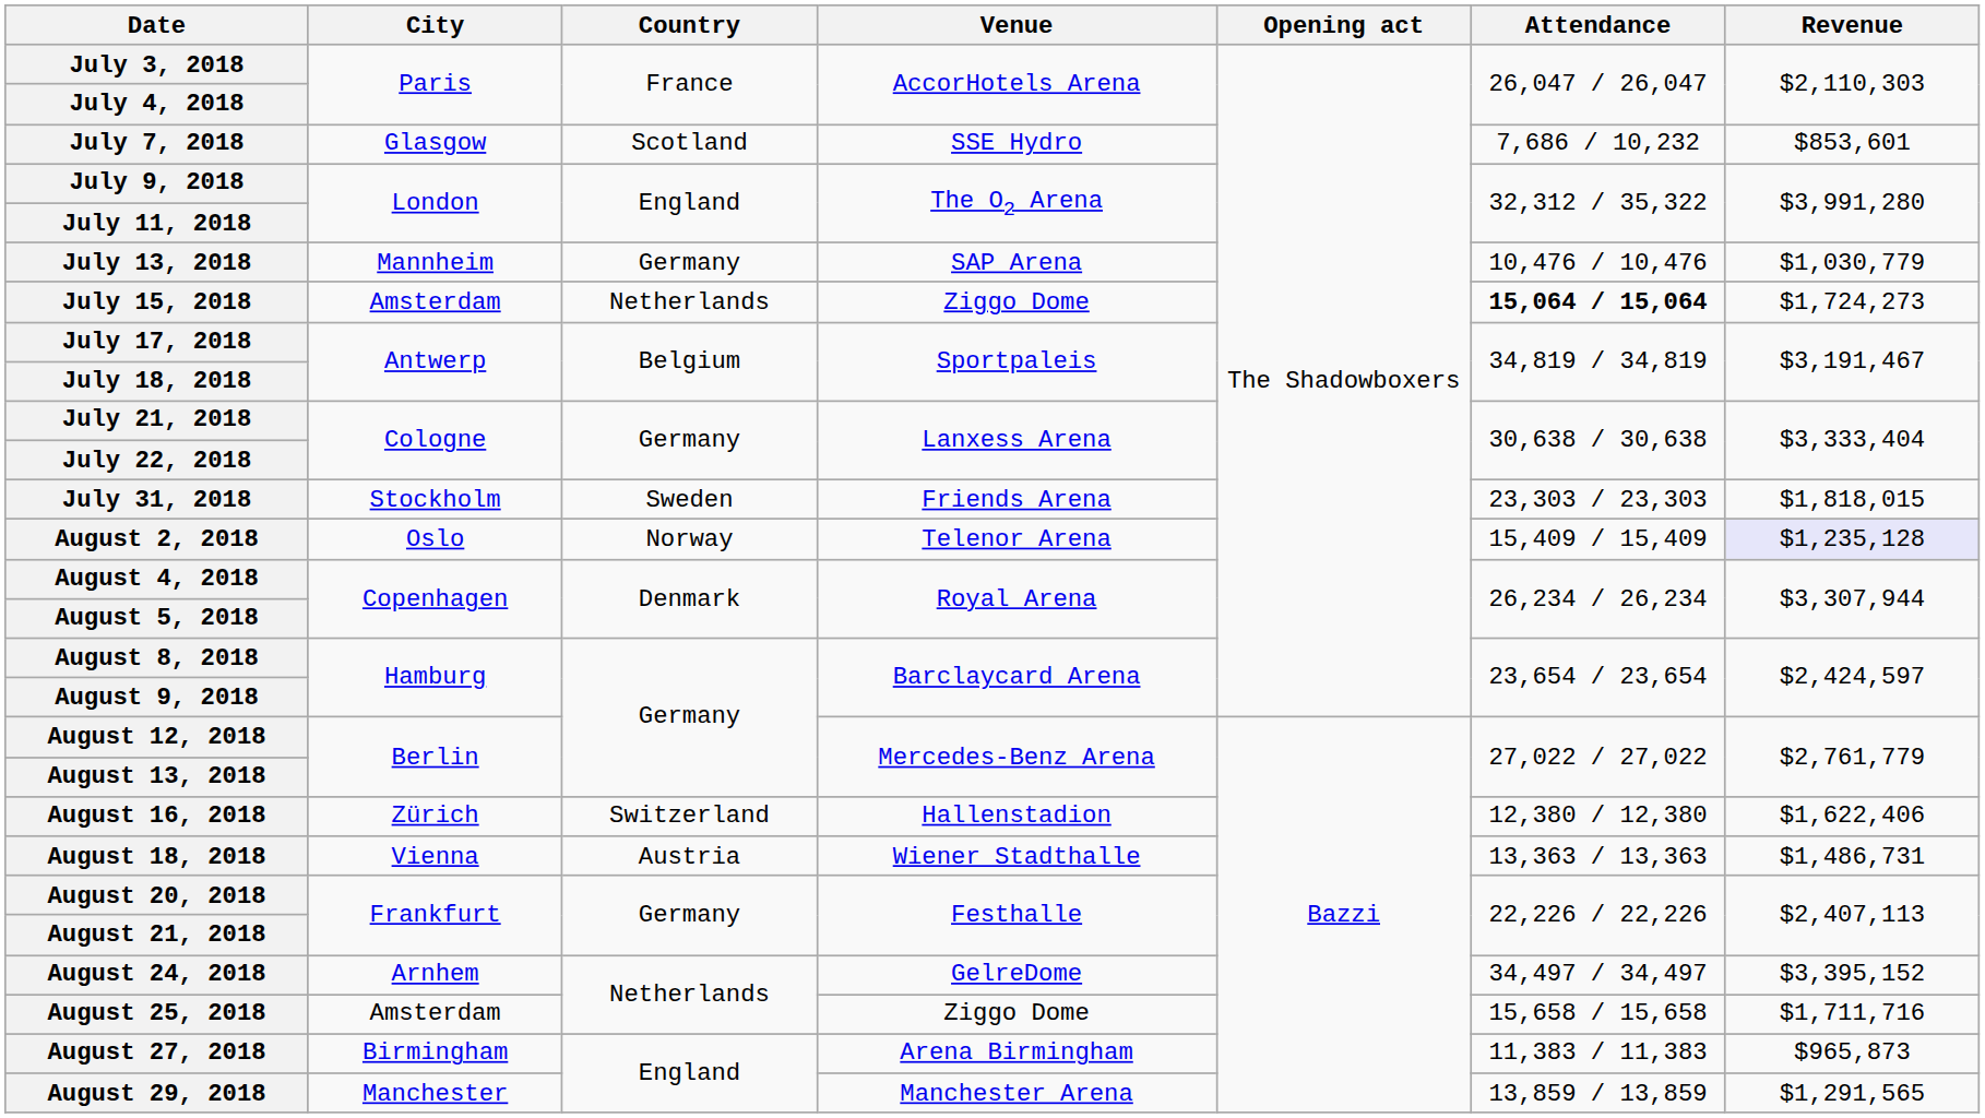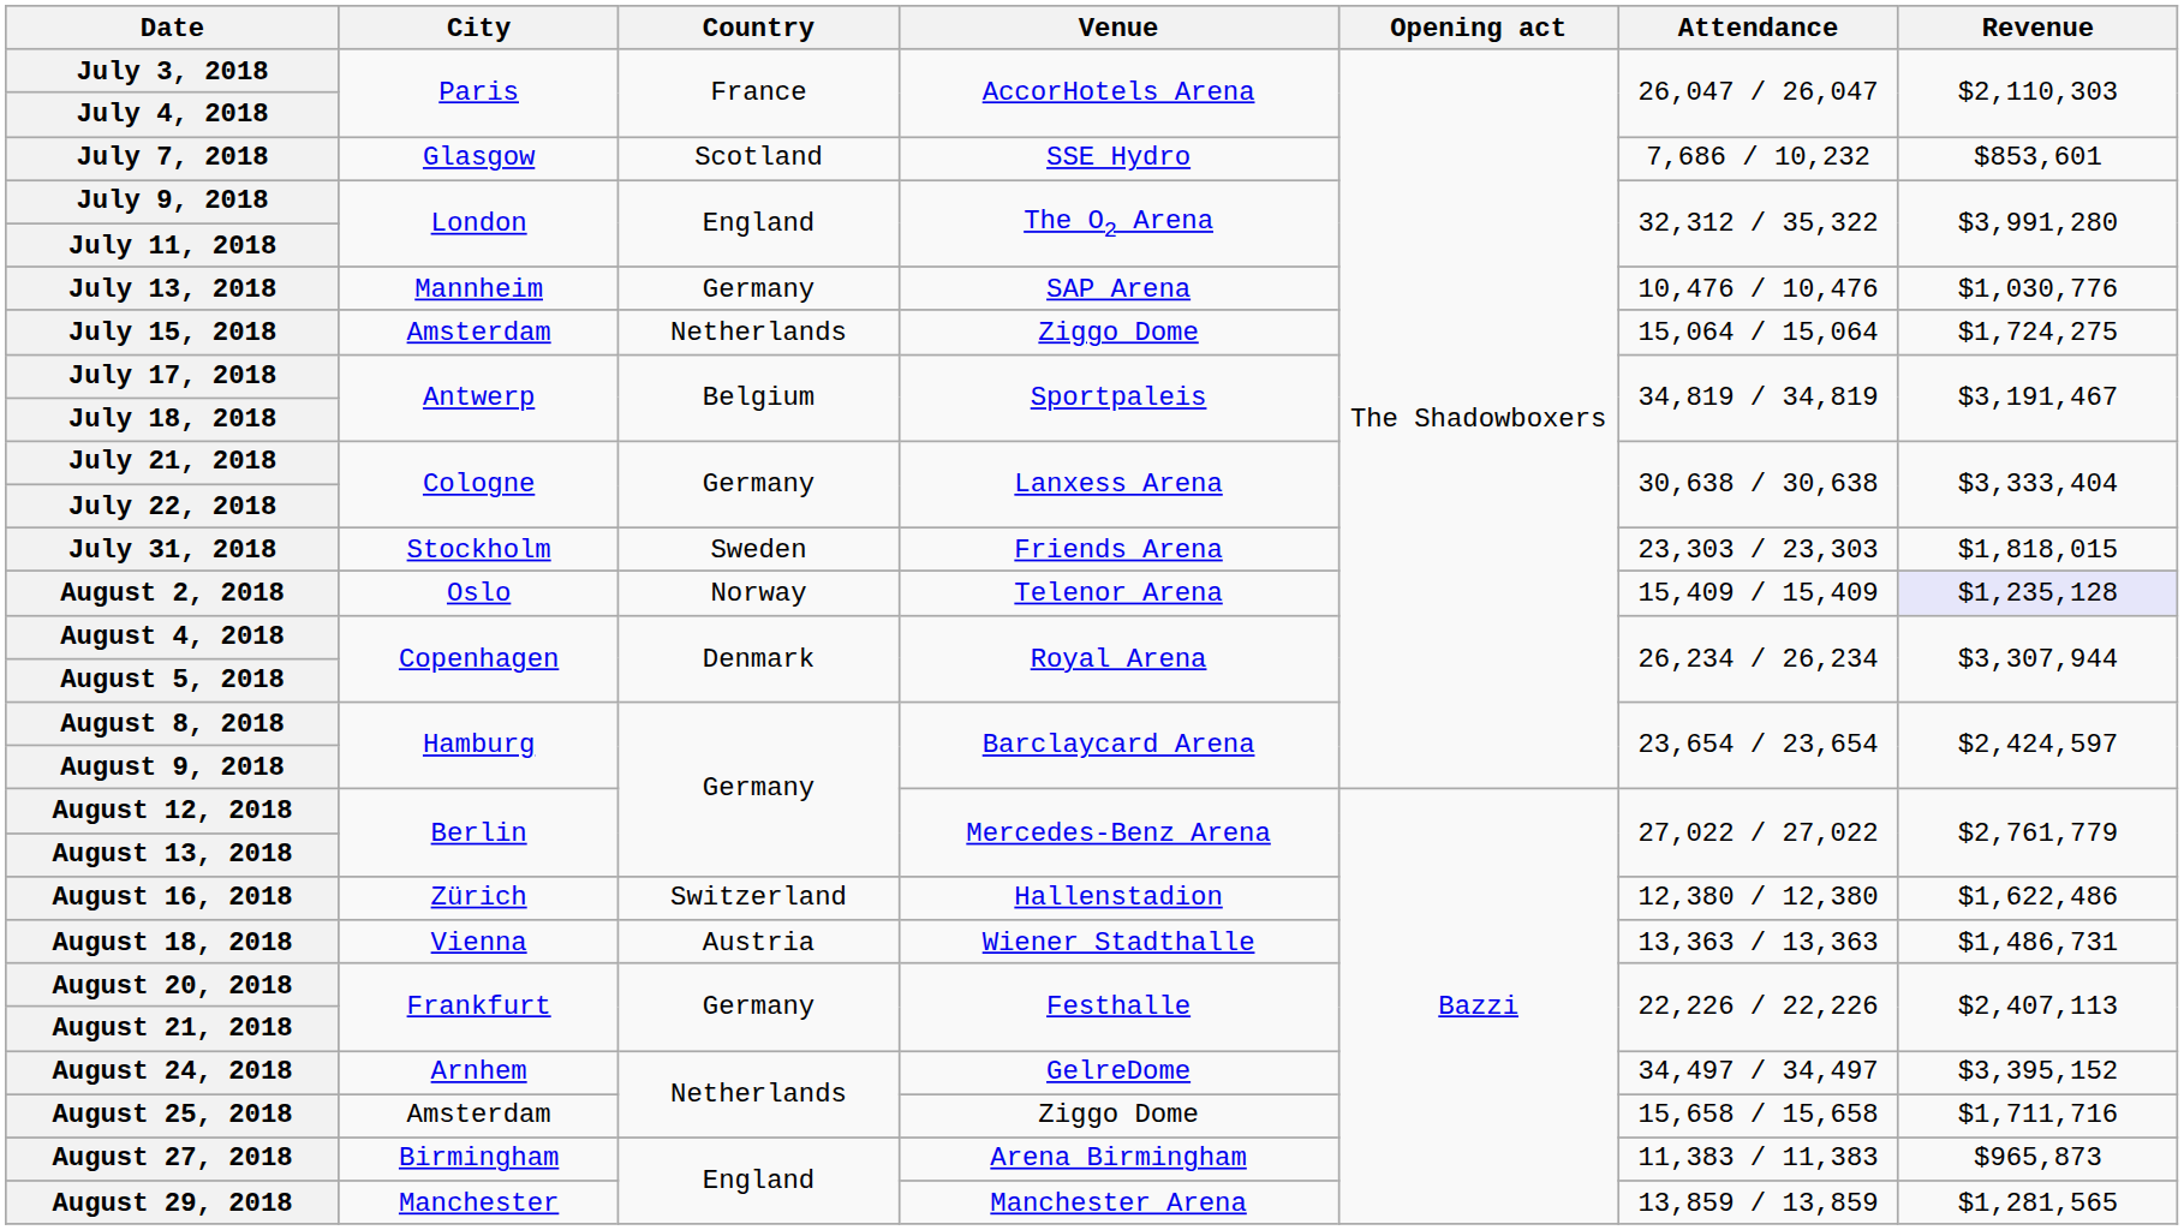 <table class="wikitable plainrowheaders" style="text-align:center;">
 <tr>
 <th scope="col" style="width:12em;">Date</th>
 <th scope="col" style="width:10em;">City</th>
 <th scope="col" style="width:10em;">Country</th>
 <th scope="col" style="width:16em;">Venue</th>
 <th scope="col" style="width:10em;">Opening act</th>
 <th scope="col" style="width:10em;">Attendance</th>
 <th scope="col" style="width:10em;">Revenue</th>
 </tr>
 <tr>
 <th scope="row">July 3, 2018</th>
 <td rowspan="2"><a href='#'>Paris</a></td>
 <td rowspan="2">France</td>
 <td rowspan="2"><a href='#'>AccorHotels Arena</a></td>
 <td rowspan="17">The Shadowboxers</td>
 <td rowspan="2">26,047 / 26,047</td>
 <td rowspan="2">$2,110,303</td>
 </tr>
 <tr>
 <th scope="row">July 4, 2018</th>
 </tr>
 <tr>
 <th scope="row">July 7, 2018</th>
 <td><a href='#'>Glasgow</a></td>
 <td>Scotland</td>
 <td><a href='#'>SSE Hydro</a></td>
 <td>7,686 / 10,232</td>
 <td>$853,601</td>
 </tr>
 <tr>
 <th scope="row">July 9, 2018</th>
 <td rowspan="2"><a href='#'>London</a></td>
 <td rowspan="2">England</td>
 <td rowspan="2"><a href='#'>The O<sub>2</sub> Arena</a></td>
 <td rowspan="2">32,312 / 35,322</td>
 <td rowspan="2">$3,991,280</td>
 </tr>
 <tr>
 <th scope="row">July 11, 2018</th>
 </tr>
 <tr>
 <th scope="row">July 13, 2018</th>
 <td><a href='#'>Mannheim</a></td>
 <td>Germany</td>
 <td><a href='#'>SAP Arena</a></td>
 <td>10,476 / 10,476</td>
-<td>$1,030,779</td>
+<td>$1,030,776</td>
 </tr>
 <tr>
 <th scope="row">July 15, 2018</th>
 <td><a href='#'>Amsterdam</a></td>
 <td>Netherlands</td>
 <td><a href='#'>Ziggo Dome</a></td>
-<td><strong>15,064 / 15,064</strong></td>
-<td>$1,724,273</td>
+<td>15,064 / 15,064</td>
+<td>$1,724,275</td>
 </tr>
 <tr>
 <th scope="row">July 17, 2018</th>
 <td rowspan="2"><a href='#'>Antwerp</a></td>
 <td rowspan="2">Belgium</td>
 <td rowspan="2"><a href='#'>Sportpaleis</a></td>
 <td rowspan="2">34,819 / 34,819</td>
 <td rowspan="2">$3,191,467</td>
 </tr>
 <tr>
 <th scope="row">July 18, 2018</th>
 </tr>
 <tr>
 <th scope="row">July 21, 2018</th>
 <td rowspan="2"><a href='#'>Cologne</a></td>
 <td rowspan="2">Germany</td>
 <td rowspan="2"><a href='#'>Lanxess Arena</a></td>
 <td rowspan="2">30,638 / 30,638</td>
 <td rowspan="2">$3,333,404</td>
 </tr>
 <tr>
 <th scope="row">July 22, 2018</th>
 </tr>
 <tr>
 <th scope="row">July 31, 2018</th>
 <td><a href='#'>Stockholm</a></td>
 <td>Sweden</td>
 <td><a href='#'>Friends Arena</a></td>
 <td>23,303 / 23,303</td>
 <td>$1,818,015</td>
 </tr>
 <tr>
 <th scope="row">August 2, 2018</th>
 <td><a href='#'>Oslo</a></td>
 <td>Norway</td>
 <td><a href='#'>Telenor Arena</a></td>
 <td>15,409 / 15,409</td>
 <td style="background: lavender;">$1,235,128</td>
 </tr>
 <tr>
 <th scope="row">August 4, 2018</th>
 <td rowspan="2"><a href='#'>Copenhagen</a></td>
 <td rowspan="2">Denmark</td>
 <td rowspan="2"><a href='#'>Royal Arena</a></td>
 <td rowspan="2">26,234 / 26,234</td>
 <td rowspan="2">$3,307,944</td>
 </tr>
 <tr>
 <th scope="row">August 5, 2018</th>
 </tr>
 <tr>
 <th scope="row">August 8, 2018</th>
 <td rowspan="2"><a href='#'>Hamburg</a></td>
 <td rowspan="4">Germany</td>
 <td rowspan="2"><a href='#'>Barclaycard Arena</a></td>
 <td rowspan="2">23,654 / 23,654</td>
 <td rowspan="2">$2,424,597</td>
 </tr>
 <tr>
 <th scope="row">August 9, 2018</th>
 </tr>
 <tr>
 <th scope="row">August 12, 2018</th>
 <td rowspan="2"><a href='#'>Berlin</a></td>
 <td rowspan="2"><a href='#'>Mercedes-Benz Arena</a></td>
 <td rowspan="10"><a href='#'>Bazzi</a></td>
 <td rowspan="2">27,022 / 27,022</td>
 <td rowspan="2">$2,761,779</td>
 </tr>
 <tr>
 <th scope="row">August 13, 2018</th>
 </tr>
 <tr>
 <th scope="row">August 16, 2018</th>
 <td><a href='#'>Zürich</a></td>
 <td>Switzerland</td>
 <td><a href='#'>Hallenstadion</a></td>
 <td>12,380 / 12,380</td>
-<td>$1,622,406</td>
+<td>$1,622,486</td>
 </tr>
 <tr>
 <th scope="row">August 18, 2018</th>
 <td><a href='#'>Vienna</a></td>
 <td>Austria</td>
 <td><a href='#'>Wiener Stadthalle</a></td>
 <td>13,363 / 13,363</td>
 <td>$1,486,731</td>
 </tr>
 <tr>
 <th scope="row">August 20, 2018</th>
 <td rowspan="2"><a href='#'>Frankfurt</a></td>
 <td rowspan="2">Germany</td>
 <td rowspan="2"><a href='#'>Festhalle</a></td>
 <td rowspan="2">22,226 / 22,226</td>
 <td rowspan="2">$2,407,113</td>
 </tr>
 <tr>
 <th scope="row">August 21, 2018</th>
 </tr>
 <tr>
 <th scope="row">August 24, 2018</th>
 <td><a href='#'>Arnhem</a></td>
 <td rowspan="2">Netherlands</td>
 <td><a href='#'>GelreDome</a></td>
 <td>34,497 / 34,497</td>
 <td>$3,395,152</td>
 </tr>
 <tr>
 <th scope="row">August 25, 2018</th>
 <td>Amsterdam</td>
 <td>Ziggo Dome</td>
 <td>15,658 / 15,658</td>
 <td>$1,711,716</td>
 </tr>
 <tr>
 <th scope="row">August 27, 2018</th>
 <td><a href='#'>Birmingham</a></td>
 <td rowspan="2">England</td>
 <td><a href='#'>Arena Birmingham</a></td>
 <td>11,383 / 11,383</td>
 <td>$965,873</td>
 </tr>
 <tr>
 <th scope="row">August 29, 2018</th>
 <td><a href='#'>Manchester</a></td>
 <td><a href='#'>Manchester Arena</a></td>
 <td>13,859 / 13,859</td>
-<td>$1,291,565</td>
+<td>$1,281,565</td>
 </tr>
 </table>
